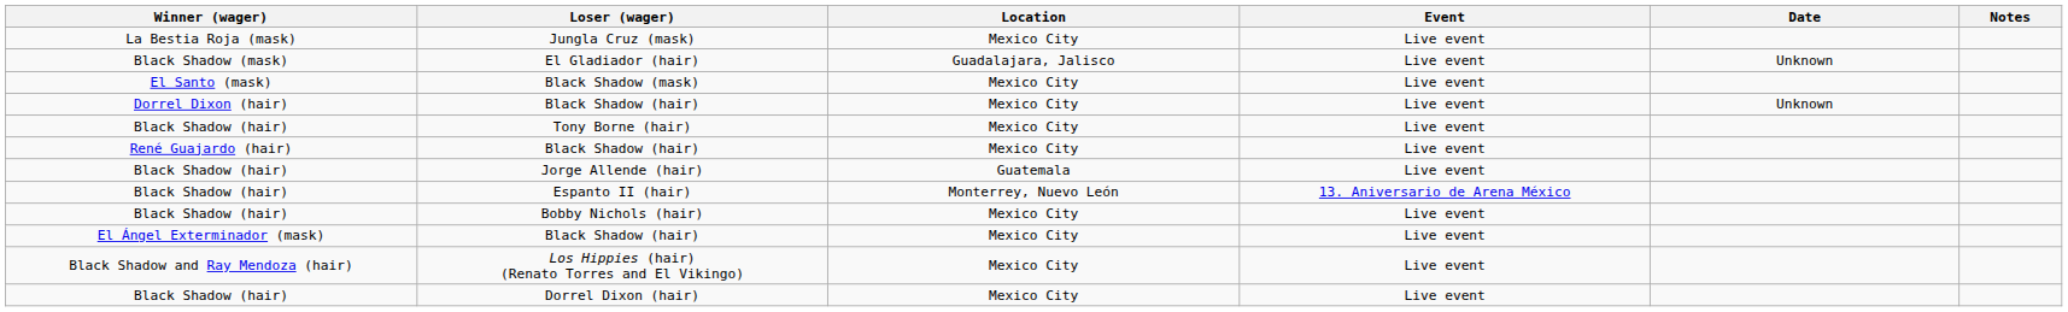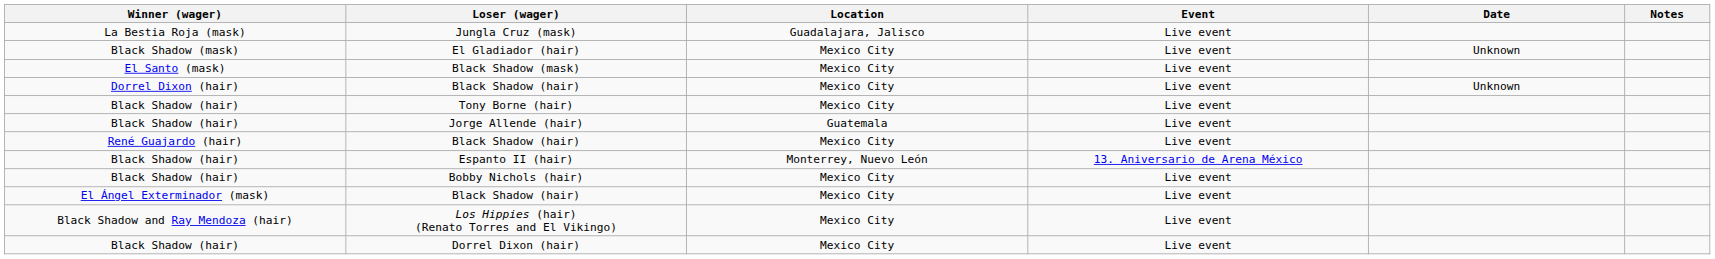 <table class="wikitable sortable" width=100%  style="text-align: center">
 <tr>
 <th width=20% scope="col">Winner (wager)</th>
 <th width=20% scope="col">Loser (wager)</th>
 <th width=20% scope="col">Location</th>
 <th width=20% scope="col">Event</th>
 <th width=15% scope="col">Date</th>
 <th class="unsortable" width=5% scope="col">Notes</th>
 </tr>
 <tr>
 <td>La Bestia Roja (mask)</td>
 <td>Jungla Cruz (mask)</td>
-<td>Mexico City</td>
+<td>Guadalajara, Jalisco</td>
 <td>Live event</td>
 <td></td>
 <td></td>
 </tr>
 <tr>
 <td>Black Shadow (mask)</td>
 <td>El Gladiador (hair)</td>
-<td>Guadalajara, Jalisco</td>
+<td>Mexico City</td>
 <td>Live event</td>
 <td>Unknown</td>
 <td> </td>
 </tr>
 <tr>
 <td><a href='#'>El Santo</a> (mask)</td>
 <td>Black Shadow (mask)</td>
 <td>Mexico City</td>
 <td>Live event</td>
 <td></td>
 <td> </td>
 </tr>
 <tr>
 <td><a href='#'>Dorrel Dixon</a> (hair)</td>
 <td>Black Shadow (hair)</td>
 <td>Mexico City</td>
 <td>Live event</td>
 <td>Unknown</td>
 <td> </td>
 </tr>
 <tr>
 <td>Black Shadow (hair)</td>
 <td>Tony Borne (hair)</td>
 <td>Mexico City</td>
 <td>Live event</td>
 <td></td>
 <td> </td>
 </tr>
 <tr>
-<td><a href='#'>René Guajardo</a> (hair)</td>
 <td>Black Shadow (hair)</td>
-<td>Mexico City</td>
+<td>Jorge Allende (hair)</td>
+<td>Guatemala</td>
 <td>Live event</td>
 <td></td>
 <td> </td>
 </tr>
 <tr>
+<td><a href='#'>René Guajardo</a> (hair)</td>
 <td>Black Shadow (hair)</td>
-<td>Jorge Allende (hair)</td>
-<td>Guatemala</td>
+<td>Mexico City</td>
 <td>Live event</td>
 <td></td>
 <td> </td>
 </tr>
 <tr>
 <td>Black Shadow (hair)</td>
 <td>Espanto II (hair)</td>
 <td>Monterrey, Nuevo León</td>
 <td><a href='#'>13. Aniversario de Arena México</a></td>
 <td></td>
 <td> </td>
 </tr>
 <tr>
 <td>Black Shadow (hair)</td>
 <td>Bobby Nichols (hair)</td>
 <td>Mexico City</td>
 <td>Live event</td>
 <td></td>
 <td> </td>
 </tr>
 <tr>
 <td><a href='#'>El Ángel Exterminador</a> (mask)</td>
 <td>Black Shadow (hair)</td>
 <td>Mexico City</td>
 <td>Live event</td>
 <td></td>
 <td> </td>
 </tr>
 <tr>
 <td>Black Shadow and <a href='#'>Ray Mendoza</a> (hair)</td>
 <td><em>Los Hippies</em> (hair) <br>(Renato Torres and El Vikingo)</td>
 <td>Mexico City</td>
 <td>Live event</td>
 <td></td>
 <td></td>
 </tr>
 <tr>
 <td>Black Shadow (hair)</td>
 <td>Dorrel Dixon (hair)</td>
 <td>Mexico City</td>
 <td>Live event</td>
 <td></td>
 <td> </td>
 </tr>
 </table>
